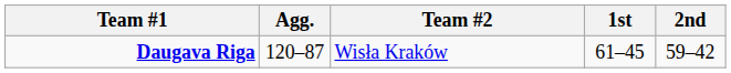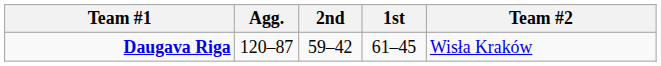 <table class=wikitable style="text-align:center">
 <tr>
 <th width=200>Team #1</th>
 <th width=50>Agg.</th>
+<th width=50>2nd</th>
+<th width=50>1st</th>
 <th width=200>Team #2</th>
-<th width=50>1st</th>
-<th width=50>2nd</th>
 </tr>
 <tr>
 <td align=right><strong><a href='#'>Daugava Riga</a></strong> </td>
 <td align=center>120–87</td>
+<td align=center>59–42</td>
+<td align=center>61–45</td>
 <td align=left> <a href='#'>Wisła Kraków</a></td>
-<td align=center>61–45</td>
-<td align=center>59–42</td>
 </tr>
 </table>
